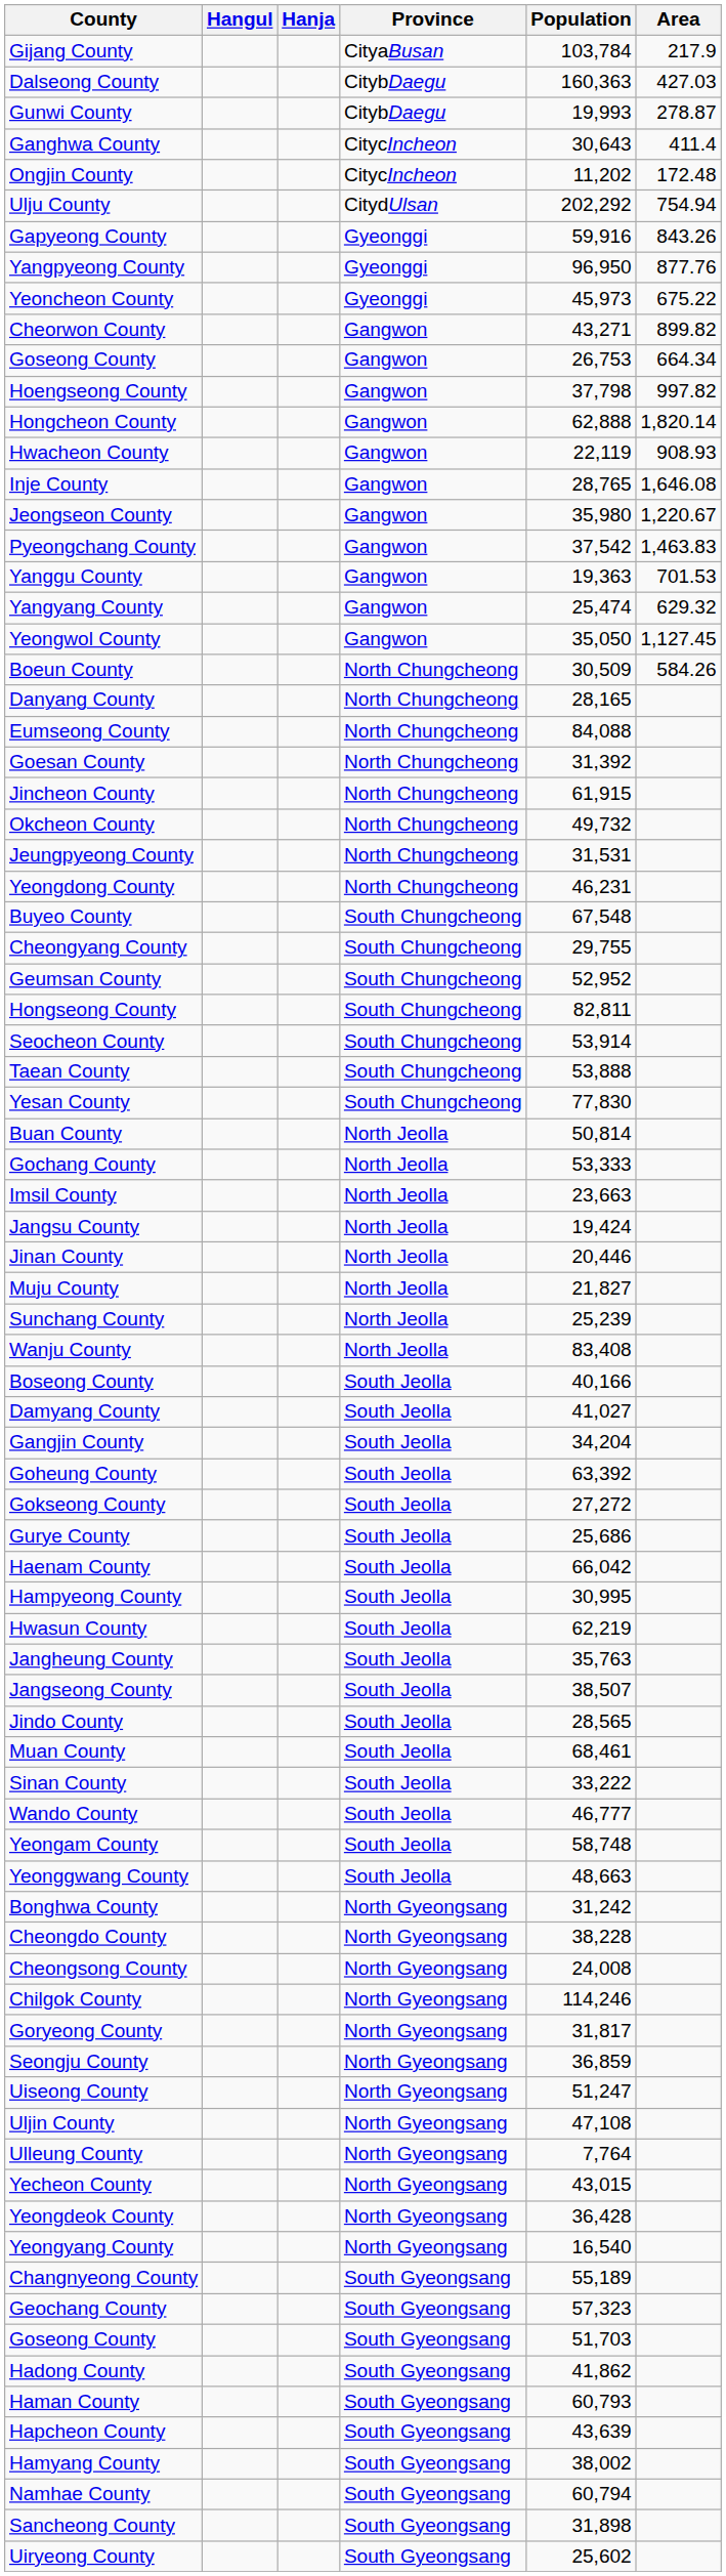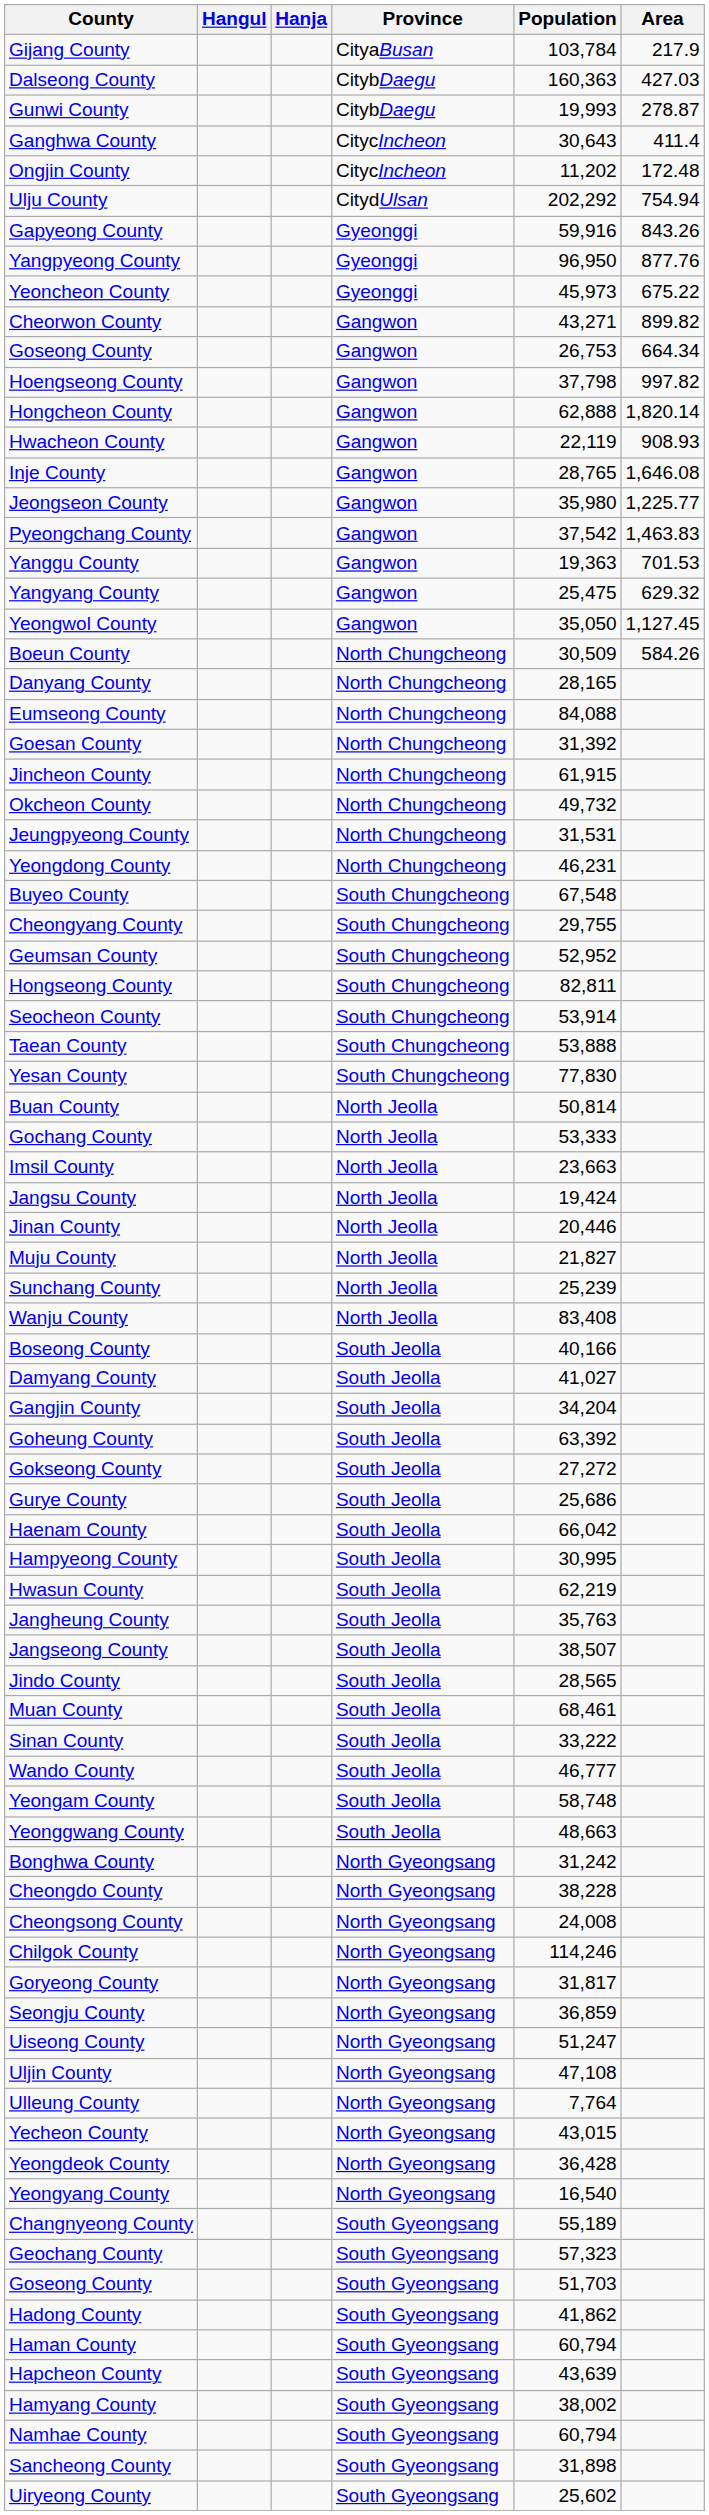 <table class="wikitable sortable" style="text-align:right;">
 <tr>
 <th>County</th>
 <th><a href='#'>Hangul</a></th>
 <th><a href='#'>Hanja</a></th>
 <th>Province</th>
 <th>Population<br></th>
 <th>Area<br></th>
 </tr>
 <tr>
 <td align="left"><a href='#'>Gijang County</a></td>
 <td align="left"><span></span></td>
 <td align="left"><span></span></td>
 <td align="left"><span>Citya</span><em><a href='#'>Busan</a></em> </td>
 <td>103,784</td>
 <td>217.9</td>
 </tr>
 <tr>
 <td align="left"><a href='#'>Dalseong County</a></td>
 <td align="left"><span></span></td>
 <td align="left"><span></span></td>
 <td align="left"><span>Cityb</span><em><a href='#'>Daegu</a></em> </td>
 <td>160,363</td>
 <td>427.03</td>
 </tr>
 <tr>
 <td align="left"><a href='#'>Gunwi County</a></td>
 <td align="left"><span></span></td>
 <td align="left"><span></span></td>
 <td align="left"><span>Cityb</span><em><a href='#'>Daegu</a></em> </td>
 <td>19,993</td>
 <td>278.87</td>
 </tr>
 <tr>
 <td align="left"><a href='#'>Ganghwa County</a></td>
 <td align="left"><span></span></td>
 <td align="left"><span></span></td>
 <td align="left"><span>Cityc</span><em><a href='#'>Incheon</a></em> </td>
 <td>30,643</td>
 <td>411.4</td>
 </tr>
 <tr>
 <td align="left"><a href='#'>Ongjin County</a></td>
 <td align="left"><span></span></td>
 <td align="left"><span></span></td>
 <td align="left"><span>Cityc</span><em><a href='#'>Incheon</a></em> </td>
 <td>11,202</td>
 <td>172.48</td>
 </tr>
 <tr>
 <td align="left"><a href='#'>Ulju County</a></td>
 <td align="left"><span></span></td>
 <td align="left"><span></span></td>
 <td align="left"><span>Cityd</span><em><a href='#'>Ulsan</a></em> </td>
 <td>202,292</td>
 <td>754.94</td>
 </tr>
 <tr>
 <td align="left"><a href='#'>Gapyeong County</a></td>
 <td align="left"><span></span></td>
 <td align="left"><span></span></td>
 <td align="left"><a href='#'>Gyeonggi</a></td>
 <td>59,916</td>
 <td>843.26</td>
 </tr>
 <tr>
 <td align="left"><a href='#'>Yangpyeong County</a></td>
 <td align="left"><span></span></td>
 <td align="left"><span></span></td>
 <td align="left"><a href='#'>Gyeonggi</a></td>
 <td>96,950</td>
 <td>877.76</td>
 </tr>
 <tr>
 <td align="left"><a href='#'>Yeoncheon County</a></td>
 <td align="left"><span></span></td>
 <td align="left"><span></span></td>
 <td align="left"><a href='#'>Gyeonggi</a></td>
 <td>45,973</td>
 <td>675.22</td>
 </tr>
 <tr>
 <td align="left"><a href='#'>Cheorwon County</a></td>
 <td align="left"><span></span></td>
 <td align="left"><span></span></td>
 <td align="left"><a href='#'>Gangwon</a></td>
 <td>43,271</td>
 <td>899.82</td>
 </tr>
 <tr>
 <td align="left"><a href='#'>Goseong County</a></td>
 <td align="left"><span></span></td>
 <td align="left"><span></span></td>
 <td align="left"><a href='#'>Gangwon</a></td>
 <td>26,753</td>
 <td>664.34</td>
 </tr>
 <tr>
 <td align="left"><a href='#'>Hoengseong County</a></td>
 <td align="left"><span></span></td>
 <td align="left"><span></span></td>
 <td align="left"><a href='#'>Gangwon</a></td>
 <td>37,798</td>
 <td>997.82</td>
 </tr>
 <tr>
 <td align="left"><a href='#'>Hongcheon County</a></td>
 <td align="left"><span></span></td>
 <td align="left"><span></span></td>
 <td align="left"><a href='#'>Gangwon</a></td>
 <td>62,888</td>
 <td>1,820.14</td>
 </tr>
 <tr>
 <td align="left"><a href='#'>Hwacheon County</a></td>
 <td align="left"><span></span></td>
 <td align="left"><span></span></td>
 <td align="left"><a href='#'>Gangwon</a></td>
 <td>22,119</td>
 <td>908.93</td>
 </tr>
 <tr>
 <td align="left"><a href='#'>Inje County</a></td>
 <td align="left"><span></span></td>
 <td align="left"><span></span></td>
 <td align="left"><a href='#'>Gangwon</a></td>
 <td>28,765</td>
 <td>1,646.08</td>
 </tr>
 <tr>
 <td align="left"><a href='#'>Jeongseon County</a></td>
 <td align="left"><span></span></td>
 <td align="left"><span></span></td>
 <td align="left"><a href='#'>Gangwon</a></td>
 <td>35,980</td>
-<td>1,220.67</td>
+<td>1,225.77</td>
 </tr>
 <tr>
 <td align="left"><a href='#'>Pyeongchang County</a></td>
 <td align="left"><span></span></td>
 <td align="left"><span></span></td>
 <td align="left"><a href='#'>Gangwon</a></td>
 <td>37,542</td>
 <td>1,463.83</td>
 </tr>
 <tr>
 <td align="left"><a href='#'>Yanggu County</a></td>
 <td align="left"><span></span></td>
 <td align="left"><span></span></td>
 <td align="left"><a href='#'>Gangwon</a></td>
 <td>19,363</td>
 <td>701.53</td>
 </tr>
 <tr>
 <td align="left"><a href='#'>Yangyang County</a></td>
 <td align="left"><span></span></td>
 <td align="left"><span></span></td>
 <td align="left"><a href='#'>Gangwon</a></td>
-<td>25,474</td>
+<td>25,475</td>
 <td>629.32</td>
 </tr>
 <tr>
 <td align="left"><a href='#'>Yeongwol County</a></td>
 <td align="left"><span></span></td>
 <td align="left"><span></span></td>
 <td align="left"><a href='#'>Gangwon</a></td>
 <td>35,050</td>
 <td>1,127.45</td>
 </tr>
 <tr>
 <td align="left"><a href='#'>Boeun County</a></td>
 <td align="left"><span></span></td>
 <td align="left"><span></span></td>
 <td align="left"><a href='#'>North Chungcheong</a></td>
 <td>30,509</td>
 <td>584.26</td>
 </tr>
 <tr>
 <td align="left"><a href='#'>Danyang County</a></td>
 <td align="left"><span></span></td>
 <td align="left"><span></span></td>
 <td align="left"><a href='#'>North Chungcheong</a></td>
 <td>28,165</td>
 <td></td>
 </tr>
 <tr>
 <td align="left"><a href='#'>Eumseong County</a></td>
 <td align="left"><span></span></td>
 <td align="left"><span></span></td>
 <td align="left"><a href='#'>North Chungcheong</a></td>
 <td>84,088</td>
 <td></td>
 </tr>
 <tr>
 <td align="left"><a href='#'>Goesan County</a></td>
 <td align="left"><span></span></td>
 <td align="left"><span></span></td>
 <td align="left"><a href='#'>North Chungcheong</a></td>
 <td>31,392</td>
 <td></td>
 </tr>
 <tr>
 <td align="left"><a href='#'>Jincheon County</a></td>
 <td align="left"><span></span></td>
 <td align="left"><span></span></td>
 <td align="left"><a href='#'>North Chungcheong</a></td>
 <td>61,915</td>
 <td></td>
 </tr>
 <tr>
 <td align="left"><a href='#'>Okcheon County</a></td>
 <td align="left"><span></span></td>
 <td align="left"><span></span></td>
 <td align="left"><a href='#'>North Chungcheong</a></td>
 <td>49,732</td>
 <td></td>
 </tr>
 <tr>
 <td align="left"><a href='#'>Jeungpyeong County</a></td>
 <td align="left"><span></span></td>
 <td align="left"><span></span></td>
 <td align="left"><a href='#'>North Chungcheong</a></td>
 <td>31,531</td>
 <td></td>
 </tr>
 <tr>
 <td align="left"><a href='#'>Yeongdong County</a></td>
 <td align="left"><span></span></td>
 <td align="left"><span></span></td>
 <td align="left"><a href='#'>North Chungcheong</a></td>
 <td>46,231</td>
 <td></td>
 </tr>
 <tr>
 <td align="left"><a href='#'>Buyeo County</a></td>
 <td align="left"><span></span></td>
 <td align="left"><span></span></td>
 <td align="left"><a href='#'>South Chungcheong</a></td>
 <td>67,548</td>
 <td></td>
 </tr>
 <tr>
 <td align="left"><a href='#'>Cheongyang County</a></td>
 <td align="left"><span></span></td>
 <td align="left"><span></span></td>
 <td align="left"><a href='#'>South Chungcheong</a></td>
 <td>29,755</td>
 <td></td>
 </tr>
 <tr>
 <td align="left"><a href='#'>Geumsan County</a></td>
 <td align="left"><span></span></td>
 <td align="left"><span></span></td>
 <td align="left"><a href='#'>South Chungcheong</a></td>
 <td>52,952</td>
 <td></td>
 </tr>
 <tr>
 <td align="left"><a href='#'>Hongseong County</a></td>
 <td align="left"><span></span></td>
 <td align="left"><span></span></td>
 <td align="left"><a href='#'>South Chungcheong</a></td>
 <td>82,811</td>
 <td></td>
 </tr>
 <tr>
 <td align="left"><a href='#'>Seocheon County</a></td>
 <td align="left"><span></span></td>
 <td align="left"><span></span></td>
 <td align="left"><a href='#'>South Chungcheong</a></td>
 <td>53,914</td>
 <td></td>
 </tr>
 <tr>
 <td align="left"><a href='#'>Taean County</a></td>
 <td align="left"><span></span></td>
 <td align="left"><span></span></td>
 <td align="left"><a href='#'>South Chungcheong</a></td>
 <td>53,888</td>
 <td></td>
 </tr>
 <tr>
 <td align="left"><a href='#'>Yesan County</a></td>
 <td align="left"><span></span></td>
 <td align="left"><span></span></td>
 <td align="left"><a href='#'>South Chungcheong</a></td>
 <td>77,830</td>
 <td></td>
 </tr>
 <tr>
 <td align="left"><a href='#'>Buan County</a></td>
 <td align="left"><span></span></td>
 <td align="left"><span></span></td>
 <td align="left"><a href='#'>North Jeolla</a></td>
 <td>50,814</td>
 <td></td>
 </tr>
 <tr>
 <td align="left"><a href='#'>Gochang County</a></td>
 <td align="left"><span></span></td>
 <td align="left"><span></span></td>
 <td align="left"><a href='#'>North Jeolla</a></td>
 <td>53,333</td>
 <td></td>
 </tr>
 <tr>
 <td align="left"><a href='#'>Imsil County</a></td>
 <td align="left"><span></span></td>
 <td align="left"><span></span></td>
 <td align="left"><a href='#'>North Jeolla</a></td>
 <td>23,663</td>
 <td></td>
 </tr>
 <tr>
 <td align="left"><a href='#'>Jangsu County</a></td>
 <td align="left"><span></span></td>
 <td align="left"><span></span></td>
 <td align="left"><a href='#'>North Jeolla</a></td>
 <td>19,424</td>
 <td></td>
 </tr>
 <tr>
 <td align="left"><a href='#'>Jinan County</a></td>
 <td align="left"><span></span></td>
 <td align="left"><span></span></td>
 <td align="left"><a href='#'>North Jeolla</a></td>
 <td>20,446</td>
 <td></td>
 </tr>
 <tr>
 <td align="left"><a href='#'>Muju County</a></td>
 <td align="left"><span></span></td>
 <td align="left"><span></span></td>
 <td align="left"><a href='#'>North Jeolla</a></td>
 <td>21,827</td>
 <td></td>
 </tr>
 <tr>
 <td align="left"><a href='#'>Sunchang County</a></td>
 <td align="left"><span></span></td>
 <td align="left"><span></span></td>
 <td align="left"><a href='#'>North Jeolla</a></td>
 <td>25,239</td>
 <td></td>
 </tr>
 <tr>
 <td align="left"><a href='#'>Wanju County</a></td>
 <td align="left"><span></span></td>
 <td align="left"><span></span></td>
 <td align="left"><a href='#'>North Jeolla</a></td>
 <td>83,408</td>
 <td></td>
 </tr>
 <tr>
 <td align="left"><a href='#'>Boseong County</a></td>
 <td align="left"><span></span></td>
 <td align="left"><span></span></td>
 <td align="left"><a href='#'>South Jeolla</a></td>
 <td>40,166</td>
 <td></td>
 </tr>
 <tr>
 <td align="left"><a href='#'>Damyang County</a></td>
 <td align="left"><span></span></td>
 <td align="left"><span></span></td>
 <td align="left"><a href='#'>South Jeolla</a></td>
 <td>41,027</td>
 <td></td>
 </tr>
 <tr>
 <td align="left"><a href='#'>Gangjin County</a></td>
 <td align="left"><span></span></td>
 <td align="left"><span></span></td>
 <td align="left"><a href='#'>South Jeolla</a></td>
 <td>34,204</td>
 <td></td>
 </tr>
 <tr>
 <td align="left"><a href='#'>Goheung County</a></td>
 <td align="left"><span></span></td>
 <td align="left"><span></span></td>
 <td align="left"><a href='#'>South Jeolla</a></td>
 <td>63,392</td>
 <td></td>
 </tr>
 <tr>
 <td align="left"><a href='#'>Gokseong County</a></td>
 <td align="left"><span></span></td>
 <td align="left"><span></span></td>
 <td align="left"><a href='#'>South Jeolla</a></td>
 <td>27,272</td>
 <td></td>
 </tr>
 <tr>
 <td align="left"><a href='#'>Gurye County</a></td>
 <td align="left"><span></span></td>
 <td align="left"><span></span></td>
 <td align="left"><a href='#'>South Jeolla</a></td>
 <td>25,686</td>
 <td></td>
 </tr>
 <tr>
 <td align="left"><a href='#'>Haenam County</a></td>
 <td align="left"><span></span></td>
 <td align="left"><span></span></td>
 <td align="left"><a href='#'>South Jeolla</a></td>
 <td>66,042</td>
 <td></td>
 </tr>
 <tr>
 <td align="left"><a href='#'>Hampyeong County</a></td>
 <td align="left"><span></span></td>
 <td align="left"><span></span></td>
 <td align="left"><a href='#'>South Jeolla</a></td>
 <td>30,995</td>
 <td></td>
 </tr>
 <tr>
 <td align="left"><a href='#'>Hwasun County</a></td>
 <td align="left"><span></span></td>
 <td align="left"><span></span></td>
 <td align="left"><a href='#'>South Jeolla</a></td>
 <td>62,219</td>
 <td></td>
 </tr>
 <tr>
 <td align="left"><a href='#'>Jangheung County</a></td>
 <td align="left"><span></span></td>
 <td align="left"><span></span></td>
 <td align="left"><a href='#'>South Jeolla</a></td>
 <td>35,763</td>
 <td></td>
 </tr>
 <tr>
 <td align="left"><a href='#'>Jangseong County</a></td>
 <td align="left"><span></span></td>
 <td align="left"><span></span></td>
 <td align="left"><a href='#'>South Jeolla</a></td>
 <td>38,507</td>
 <td></td>
 </tr>
 <tr>
 <td align="left"><a href='#'>Jindo County</a></td>
 <td align="left"><span></span></td>
 <td align="left"><span></span></td>
 <td align="left"><a href='#'>South Jeolla</a></td>
 <td>28,565</td>
 <td></td>
 </tr>
 <tr>
 <td align="left"><a href='#'>Muan County</a></td>
 <td align="left"><span></span></td>
 <td align="left"><span></span></td>
 <td align="left"><a href='#'>South Jeolla</a></td>
 <td>68,461</td>
 <td></td>
 </tr>
 <tr>
 <td align="left"><a href='#'>Sinan County</a></td>
 <td align="left"><span></span></td>
 <td align="left"><span></span></td>
 <td align="left"><a href='#'>South Jeolla</a></td>
 <td>33,222</td>
 <td></td>
 </tr>
 <tr>
 <td align="left"><a href='#'>Wando County</a></td>
 <td align="left"><span></span></td>
 <td align="left"><span></span></td>
 <td align="left"><a href='#'>South Jeolla</a></td>
 <td>46,777</td>
 <td></td>
 </tr>
 <tr>
 <td align="left"><a href='#'>Yeongam County</a></td>
 <td align="left"><span></span></td>
 <td align="left"><span></span></td>
 <td align="left"><a href='#'>South Jeolla</a></td>
 <td>58,748</td>
 <td></td>
 </tr>
 <tr>
 <td align="left"><a href='#'>Yeonggwang County</a></td>
 <td align="left"><span></span></td>
 <td align="left"><span></span></td>
 <td align="left"><a href='#'>South Jeolla</a></td>
 <td>48,663</td>
 <td></td>
 </tr>
 <tr>
 <td align="left"><a href='#'>Bonghwa County</a></td>
 <td align="left"><span></span></td>
 <td align="left"><span></span></td>
 <td align="left"><a href='#'>North Gyeongsang</a></td>
 <td>31,242</td>
 <td></td>
 </tr>
 <tr>
 <td align="left"><a href='#'>Cheongdo County</a></td>
 <td align="left"><span></span></td>
 <td align="left"><span></span></td>
 <td align="left"><a href='#'>North Gyeongsang</a></td>
 <td>38,228</td>
 <td></td>
 </tr>
 <tr>
 <td align="left"><a href='#'>Cheongsong County</a></td>
 <td align="left"><span></span></td>
 <td align="left"><span></span></td>
 <td align="left"><a href='#'>North Gyeongsang</a></td>
 <td>24,008</td>
 <td></td>
 </tr>
 <tr>
 <td align="left"><a href='#'>Chilgok County</a></td>
 <td align="left"><span></span></td>
 <td align="left"><span></span></td>
 <td align="left"><a href='#'>North Gyeongsang</a></td>
 <td>114,246</td>
 <td></td>
 </tr>
 <tr>
 <td align="left"><a href='#'>Goryeong County</a></td>
 <td align="left"><span></span></td>
 <td align="left"><span></span></td>
 <td align="left"><a href='#'>North Gyeongsang</a></td>
 <td>31,817</td>
 <td></td>
 </tr>
 <tr>
 <td align="left"><a href='#'>Seongju County</a></td>
 <td align="left"><span></span></td>
 <td align="left"><span></span></td>
 <td align="left"><a href='#'>North Gyeongsang</a></td>
 <td>36,859</td>
 <td></td>
 </tr>
 <tr>
 <td align="left"><a href='#'>Uiseong County</a></td>
 <td align="left"><span></span></td>
 <td align="left"><span></span></td>
 <td align="left"><a href='#'>North Gyeongsang</a></td>
 <td>51,247</td>
 <td></td>
 </tr>
 <tr>
 <td align="left"><a href='#'>Uljin County</a></td>
 <td align="left"><span></span></td>
 <td align="left"><span></span></td>
 <td align="left"><a href='#'>North Gyeongsang</a></td>
 <td>47,108</td>
 <td></td>
 </tr>
 <tr>
 <td align="left"><a href='#'>Ulleung County</a></td>
 <td align="left"><span></span></td>
 <td align="left"><span></span></td>
 <td align="left"><a href='#'>North Gyeongsang</a></td>
 <td>7,764</td>
 <td></td>
 </tr>
 <tr>
 <td align="left"><a href='#'>Yecheon County</a></td>
 <td align="left"><span></span></td>
 <td align="left"><span></span></td>
 <td align="left"><a href='#'>North Gyeongsang</a></td>
 <td>43,015</td>
 <td></td>
 </tr>
 <tr>
 <td align="left"><a href='#'>Yeongdeok County</a></td>
 <td align="left"><span></span></td>
 <td align="left"><span></span></td>
 <td align="left"><a href='#'>North Gyeongsang</a></td>
 <td>36,428</td>
 <td></td>
 </tr>
 <tr>
 <td align="left"><a href='#'>Yeongyang County</a></td>
 <td align="left"><span></span></td>
 <td align="left"><span></span></td>
 <td align="left"><a href='#'>North Gyeongsang</a></td>
 <td>16,540</td>
 <td></td>
 </tr>
 <tr>
 <td align="left"><a href='#'>Changnyeong County</a></td>
 <td align="left"><span></span></td>
 <td align="left"><span></span></td>
 <td align="left"><a href='#'>South Gyeongsang</a></td>
 <td>55,189</td>
 <td></td>
 </tr>
 <tr>
 <td align="left"><a href='#'>Geochang County</a></td>
 <td align="left"><span></span></td>
 <td align="left"><span></span></td>
 <td align="left"><a href='#'>South Gyeongsang</a></td>
 <td>57,323</td>
 <td></td>
 </tr>
 <tr>
 <td align="left"><a href='#'>Goseong County</a></td>
 <td align="left"><span></span></td>
 <td align="left"><span></span></td>
 <td align="left"><a href='#'>South Gyeongsang</a></td>
 <td>51,703</td>
 <td></td>
 </tr>
 <tr>
 <td align="left"><a href='#'>Hadong County</a></td>
 <td align="left"><span></span></td>
 <td align="left"><span></span></td>
 <td align="left"><a href='#'>South Gyeongsang</a></td>
 <td>41,862</td>
 <td></td>
 </tr>
 <tr>
 <td align="left"><a href='#'>Haman County</a></td>
 <td align="left"><span></span></td>
 <td align="left"><span></span></td>
 <td align="left"><a href='#'>South Gyeongsang</a></td>
-<td>60,793</td>
+<td>60,794</td>
 <td></td>
 </tr>
 <tr>
 <td align="left"><a href='#'>Hapcheon County</a></td>
 <td align="left"><span></span></td>
 <td align="left"><span></span></td>
 <td align="left"><a href='#'>South Gyeongsang</a></td>
 <td>43,639</td>
 <td></td>
 </tr>
 <tr>
 <td align="left"><a href='#'>Hamyang County</a></td>
 <td align="left"><span></span></td>
 <td align="left"><span></span></td>
 <td align="left"><a href='#'>South Gyeongsang</a></td>
 <td>38,002</td>
 <td></td>
 </tr>
 <tr>
 <td align="left"><a href='#'>Namhae County</a></td>
 <td align="left"><span></span></td>
 <td align="left"><span></span></td>
 <td align="left"><a href='#'>South Gyeongsang</a></td>
 <td>60,794</td>
 <td></td>
 </tr>
 <tr>
 <td align="left"><a href='#'>Sancheong County</a></td>
 <td align="left"><span></span></td>
 <td align="left"><span></span></td>
 <td align="left"><a href='#'>South Gyeongsang</a></td>
 <td>31,898</td>
 <td></td>
 </tr>
 <tr>
 <td align="left"><a href='#'>Uiryeong County</a></td>
 <td align="left"><span></span></td>
 <td align="left"><span></span></td>
 <td align="left"><a href='#'>South Gyeongsang</a></td>
 <td>25,602</td>
 <td></td>
 </tr>
 </table>
